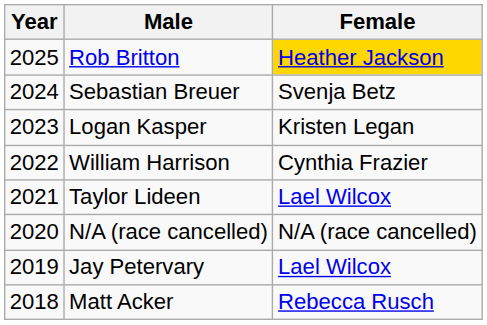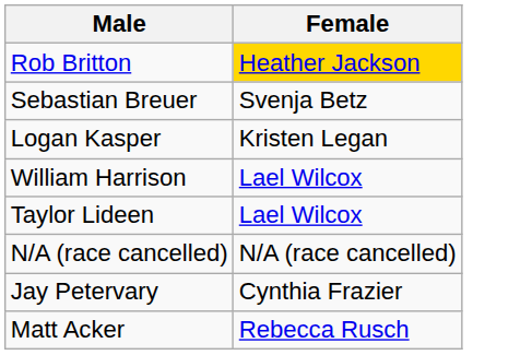 <table class="wikitable">
 <tr>
-<th>Year</th>
 <th>Male</th>
 <th>Female</th>
 </tr>
 <tr>
-<td align=center>2025</td>
 <td> <a href='#'>Rob Britton</a></td>
 <td style="background: gold;"> <a href='#'>Heather Jackson</a></td>
 </tr>
 <tr>
-<td align=center>2024</td>
 <td> Sebastian Breuer</td>
 <td> Svenja Betz</td>
 </tr>
 <tr>
-<td align=center>2023</td>
 <td> Logan Kasper</td>
 <td> Kristen Legan</td>
 </tr>
 <tr>
-<td align=center>2022</td>
 <td> William Harrison</td>
-<td> Cynthia Frazier</td>
+<td> <a href='#'>Lael Wilcox</a></td>
 </tr>
 <tr>
-<td align=center>2021</td>
 <td> Taylor Lideen</td>
 <td> <a href='#'>Lael Wilcox</a></td>
 </tr>
 <tr>
-<td align=center>2020</td>
 <td>N/A (race cancelled)</td>
 <td>N/A (race cancelled)</td>
 </tr>
 <tr>
-<td align=center>2019</td>
 <td> Jay Petervary</td>
-<td> <a href='#'>Lael Wilcox</a></td>
+<td> Cynthia Frazier</td>
 </tr>
 <tr>
-<td align=center>2018</td>
 <td> Matt Acker</td>
 <td> <a href='#'>Rebecca Rusch</a></td>
 </tr>
 </table>
